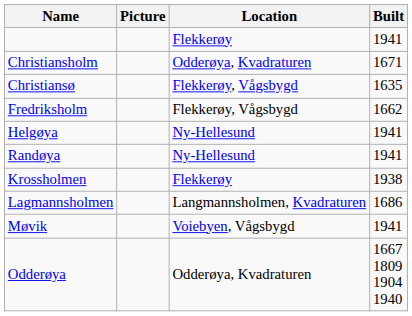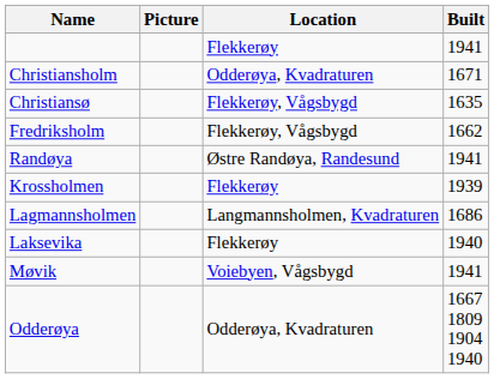 <table class="wikitable sortable">
 <tr>
 <th>Name</th>
 <th>Picture</th>
 <th>Location</th>
 <th>Built</th>
 </tr>
 <tr>
 <td></td>
 <td></td>
 <td><a href='#'>Flekkerøy</a></td>
 <td>1941</td>
 </tr>
 <tr>
 <td><a href='#'>Christiansholm</a></td>
 <td></td>
 <td><a href='#'>Odderøya</a>, <a href='#'>Kvadraturen</a></td>
 <td>1671</td>
 </tr>
 <tr>
 <td><a href='#'>Christiansø</a></td>
 <td></td>
 <td><a href='#'>Flekkerøy</a>, <a href='#'>Vågsbygd</a></td>
 <td>1635</td>
 </tr>
 <tr>
 <td><a href='#'>Fredriksholm</a></td>
 <td></td>
 <td>Flekkerøy, Vågsbygd</td>
 <td>1662</td>
 </tr>
 <tr>
-<td><a href='#'>Helgøya</a></td>
-<td></td>
-<td><a href='#'>Ny-Hellesund</a></td>
-<td>1941</td>
-</tr>
-<tr>
 <td><a href='#'>Randøya</a></td>
 <td></td>
-<td><a href='#'>Ny-Hellesund</a></td>
+<td>Østre Randøya, <a href='#'>Randesund</a></td>
 <td>1941</td>
 </tr>
 <tr>
 <td><a href='#'>Krossholmen</a></td>
 <td></td>
 <td><a href='#'>Flekkerøy</a></td>
-<td>1938</td>
+<td>1939</td>
 </tr>
 <tr>
 <td><a href='#'>Lagmannsholmen</a></td>
 <td></td>
 <td>Langmannsholmen, <a href='#'>Kvadraturen</a></td>
 <td>1686</td>
+</tr>
+<tr>
+<td><a href='#'>Laksevika</a></td>
+<td></td>
+<td>Flekkerøy</td>
+<td>1940</td>
 </tr>
 <tr>
 <td><a href='#'>Møvik</a></td>
 <td></td>
 <td><a href='#'>Voiebyen</a>, Vågsbygd</td>
 <td>1941</td>
 </tr>
 <tr>
 <td><a href='#'>Odderøya</a></td>
 <td></td>
 <td>Odderøya, Kvadraturen</td>
 <td>1667<br>1809<br>1904<br>1940</td>
 </tr>
 </table>
